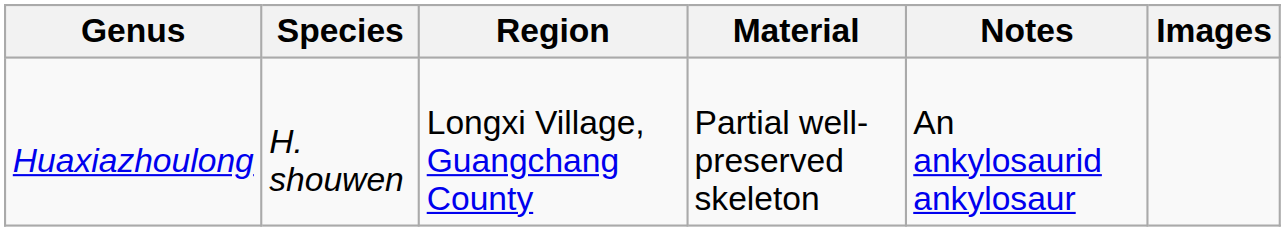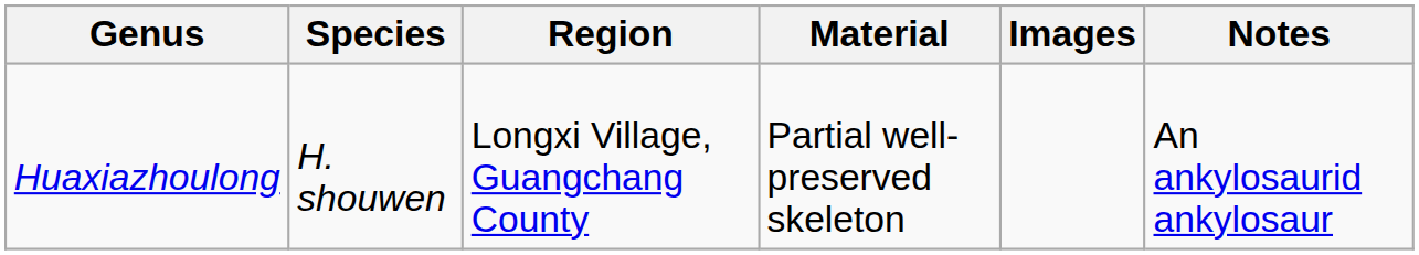 <table class="wikitable" align="center">
 <tr>
 <th>Genus</th>
 <th>Species</th>
 <th>Region</th>
 <th>Material</th>
+<th>Images</th>
 <th>Notes</th>
-<th>Images</th>
 </tr>
 <tr>
 <td><br><em><a href='#'>Huaxiazhoulong</a></em></td>
 <td><br><em>H. shouwen</em></td>
 <td><br>Longxi Village, <a href='#'>Guangchang County</a></td>
 <td><br>Partial well-preserved skeleton</td>
+<td><br></td>
 <td><br>An <a href='#'>ankylosaurid</a> <a href='#'>ankylosaur</a></td>
-<td><br></td>
 </tr>
 </table>
